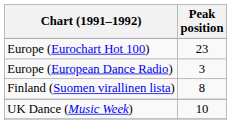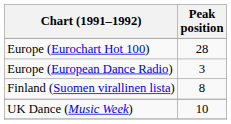 <table class="wikitable sortable">
 <tr>
 <th>Chart (1991–1992)</th>
 <th>Peak<br>position</th>
 </tr>
 <tr>
 </tr>
 <tr>
 </tr>
 <tr>
 </tr>
 <tr>
 <td>Europe (<a href='#'>Eurochart Hot 100</a>)</td>
-<td style="text-align:center;">23</td>
+<td style="text-align:center;">28</td>
 </tr>
 <tr>
 <td>Europe (<a href='#'>European Dance Radio</a>)</td>
 <td style="text-align:center;">3</td>
 </tr>
 <tr>
 <td>Finland (<a href='#'>Suomen virallinen lista</a>)</td>
 <td style="text-align:center;">8</td>
 </tr>
 <tr>
 </tr>
 <tr>
 </tr>
 <tr>
 </tr>
 <tr>
 </tr>
 <tr>
 </tr>
 <tr>
 </tr>
 <tr>
 </tr>
 <tr>
 </tr>
 <tr>
 </tr>
 <tr>
 <td>UK Dance (<em><a href='#'>Music Week</a></em>)</td>
 <td style="text-align:center;">10</td>
 </tr>
 <tr>
 </tr>
 <tr>
 </tr>
 </table>
